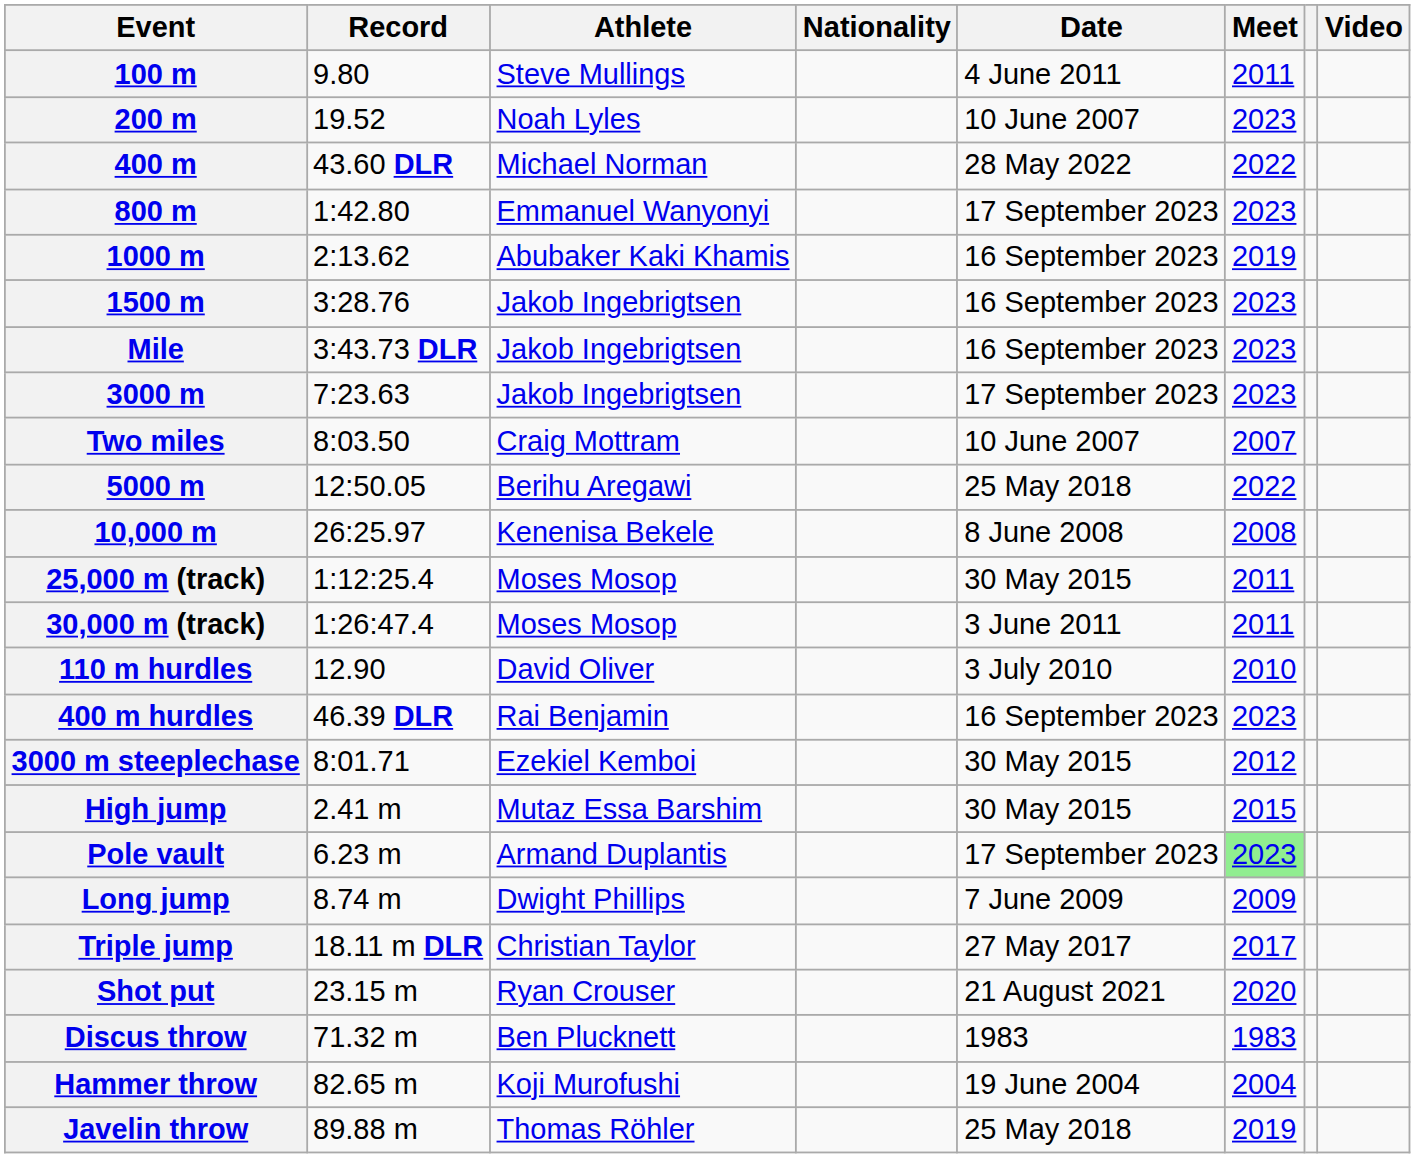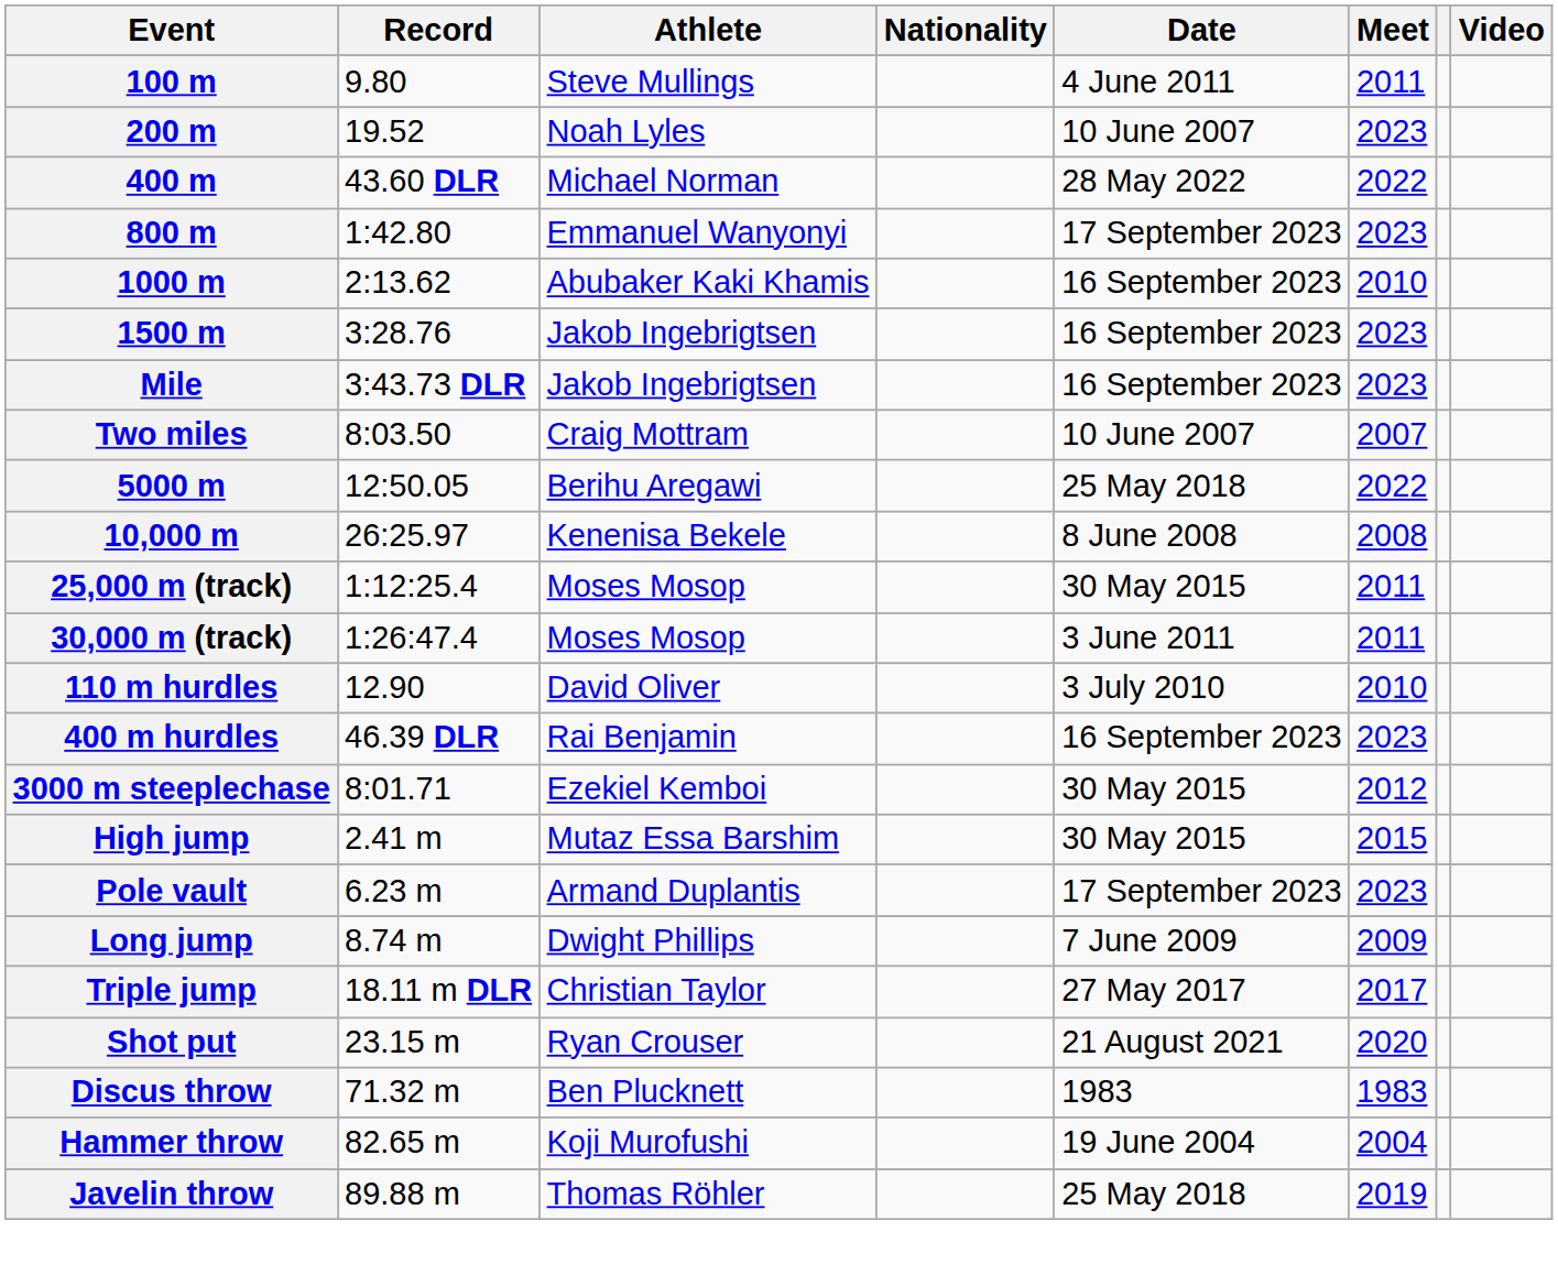 <table class="wikitable plainrowheaders sticky-header">
 <tr>
 <th scope="col">Event</th>
 <th scope="col">Record</th>
 <th scope="col">Athlete</th>
 <th scope="col">Nationality</th>
 <th scope="col">Date</th>
 <th scope="col">Meet</th>
 <th scope="col"></th>
 <th scope="col">Video</th>
 </tr>
 <tr>
 <th scope="row"><a href='#'>100 m</a></th>
 <td>9.80 </td>
 <td><a href='#'>Steve Mullings</a></td>
 <td></td>
 <td>4 June 2011</td>
 <td><a href='#'>2011</a></td>
 <td></td>
 <td></td>
 </tr>
 <tr>
 <th scope="row"><a href='#'>200 m</a></th>
 <td>19.52 </td>
 <td><a href='#'>Noah Lyles</a></td>
 <td></td>
 <td>10 June 2007</td>
 <td><a href='#'>2023</a></td>
 <td></td>
 <td></td>
 </tr>
 <tr>
 <th scope="row"><a href='#'>400 m</a></th>
 <td>43.60 <strong><a href='#'>DLR</a></strong></td>
 <td><a href='#'>Michael Norman</a></td>
 <td></td>
 <td>28 May 2022</td>
 <td><a href='#'>2022</a></td>
 <td></td>
 <td></td>
 </tr>
 <tr>
 <th scope="row"><a href='#'>800 m</a></th>
 <td>1:42.80</td>
 <td><a href='#'>Emmanuel Wanyonyi</a></td>
 <td></td>
 <td>17 September 2023</td>
 <td><a href='#'>2023</a></td>
 <td></td>
 <td></td>
 </tr>
 <tr>
 <th scope="row"><a href='#'>1000 m</a></th>
 <td>2:13.62</td>
 <td><a href='#'>Abubaker Kaki Khamis</a></td>
 <td></td>
 <td>16 September 2023</td>
-<td><a href='#'>2019</a></td>
+<td><a href='#'>2010</a></td>
 <td></td>
 <td></td>
 </tr>
 <tr>
 <th scope="row"><a href='#'>1500 m</a></th>
 <td>3:28.76</td>
 <td><a href='#'>Jakob Ingebrigtsen</a></td>
 <td></td>
 <td>16 September 2023</td>
 <td><a href='#'>2023</a></td>
 <td></td>
 <td></td>
 </tr>
 <tr>
 <th scope="row"><a href='#'>Mile</a></th>
 <td>3:43.73 <strong><a href='#'>DLR</a></strong></td>
 <td><a href='#'>Jakob Ingebrigtsen</a></td>
 <td></td>
 <td>16 September 2023</td>
-<td><a href='#'>2023</a></td>
-<td></td>
-<td></td>
-</tr>
-<tr>
-<th scope="row"><a href='#'>3000 m</a></th>
-<td>7:23.63</td>
-<td><a href='#'>Jakob Ingebrigtsen</a></td>
-<td></td>
-<td>17 September 2023</td>
 <td><a href='#'>2023</a></td>
 <td></td>
 <td></td>
 </tr>
 <tr>
 <th scope="row"><a href='#'>Two miles</a></th>
 <td>8:03.50</td>
 <td><a href='#'>Craig Mottram</a></td>
 <td></td>
 <td>10 June 2007</td>
 <td><a href='#'>2007</a></td>
 <td></td>
 <td></td>
 </tr>
 <tr>
 <th scope="row"><a href='#'>5000 m</a></th>
 <td>12:50.05</td>
 <td><a href='#'>Berihu Aregawi</a></td>
 <td></td>
 <td>25 May 2018</td>
 <td><a href='#'>2022</a></td>
 <td></td>
 <td></td>
 </tr>
 <tr>
 <th scope="row"><a href='#'>10,000 m</a></th>
 <td>26:25.97</td>
 <td><a href='#'>Kenenisa Bekele</a></td>
 <td></td>
 <td>8 June 2008</td>
 <td><a href='#'>2008</a></td>
 <td></td>
 <td></td>
 </tr>
 <tr>
 <th scope="row"><a href='#'>25,000 m</a> (track)</th>
 <td>1:12:25.4</td>
 <td><a href='#'>Moses Mosop</a></td>
 <td></td>
 <td>30 May 2015</td>
 <td><a href='#'>2011</a></td>
 <td></td>
 <td> </td>
 </tr>
 <tr>
 <th scope="row"><a href='#'>30,000 m</a> (track)</th>
 <td>1:26:47.4</td>
 <td><a href='#'>Moses Mosop</a></td>
 <td></td>
 <td>3 June 2011</td>
 <td><a href='#'>2011</a></td>
 <td></td>
 <td> </td>
 </tr>
 <tr>
 <th scope="row"><a href='#'>110 m hurdles</a></th>
 <td>12.90 </td>
 <td><a href='#'>David Oliver</a></td>
 <td></td>
 <td>3 July 2010</td>
 <td><a href='#'>2010</a></td>
 <td></td>
 <td></td>
 </tr>
 <tr>
 <th scope="row"><a href='#'>400 m hurdles</a></th>
 <td>46.39 <strong><a href='#'>DLR</a></strong></td>
 <td><a href='#'>Rai Benjamin</a></td>
 <td></td>
 <td>16 September 2023</td>
 <td><a href='#'>2023</a></td>
 <td></td>
 <td></td>
 </tr>
 <tr>
 <th scope="row"><a href='#'>3000 m steeplechase</a></th>
 <td>8:01.71</td>
 <td><a href='#'>Ezekiel Kemboi</a></td>
 <td></td>
 <td>30 May 2015</td>
 <td><a href='#'>2012</a></td>
 <td></td>
 <td></td>
 </tr>
 <tr>
 <th scope="row"><a href='#'>High jump</a></th>
 <td>2.41 m</td>
 <td><a href='#'>Mutaz Essa Barshim</a></td>
 <td></td>
 <td>30 May 2015</td>
 <td><a href='#'>2015</a></td>
 <td></td>
 <td></td>
 </tr>
 <tr>
 <th scope="row"><a href='#'>Pole vault</a></th>
 <td>6.23 m</td>
 <td><a href='#'>Armand Duplantis</a></td>
 <td></td>
 <td>17 September 2023</td>
-<td style="background: lightgreen;"><a href='#'>2023</a></td>
+<td><a href='#'>2023</a></td>
 <td></td>
 <td></td>
 </tr>
 <tr>
 <th scope="row"><a href='#'>Long jump</a></th>
 <td>8.74 m </td>
 <td><a href='#'>Dwight Phillips</a></td>
 <td></td>
 <td>7 June 2009</td>
 <td><a href='#'>2009</a></td>
 <td></td>
 <td></td>
 </tr>
 <tr>
 <th scope="row"><a href='#'>Triple jump</a></th>
 <td>18.11 m  <strong><a href='#'>DLR</a></strong></td>
 <td><a href='#'>Christian Taylor</a></td>
 <td></td>
 <td>27 May 2017</td>
 <td><a href='#'>2017</a></td>
 <td></td>
 <td></td>
 </tr>
 <tr>
 <th scope="row"><a href='#'>Shot put</a></th>
 <td>23.15 m</td>
 <td><a href='#'>Ryan Crouser</a></td>
 <td></td>
 <td>21 August 2021</td>
 <td><a href='#'>2020</a></td>
 <td></td>
 <td></td>
 </tr>
 <tr>
 <th scope="row"><a href='#'>Discus throw</a></th>
 <td>71.32 m</td>
 <td><a href='#'>Ben Plucknett</a></td>
 <td></td>
 <td>1983</td>
 <td><a href='#'>1983</a></td>
 <td></td>
 <td></td>
 </tr>
 <tr>
 <th scope="row"><a href='#'>Hammer throw</a></th>
 <td>82.65 m</td>
 <td><a href='#'>Koji Murofushi</a></td>
 <td></td>
 <td>19 June 2004</td>
 <td><a href='#'>2004</a></td>
 <td></td>
 <td></td>
 </tr>
 <tr>
 <th scope="row"><a href='#'>Javelin throw</a></th>
 <td>89.88 m</td>
 <td><a href='#'>Thomas Röhler</a></td>
 <td></td>
 <td>25 May 2018</td>
 <td><a href='#'>2019</a></td>
 <td></td>
 <td></td>
 </tr>
 </table>
